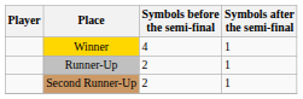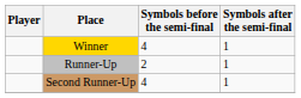 <table class="wikitable sortable">
 <tr>
 <th>Player</th>
 <th>Place</th>
 <th>Symbols before <br> the semi-final</th>
 <th>Symbols after<br> the semi-final</th>
 </tr>
 <tr>
 <td></td>
 <td style="background: gold; color: black; text-align: center;">Winner</td>
 <td>4</td>
 <td>1</td>
 </tr>
 <tr>
 <td></td>
 <td style="background: silver; color: black; text-align: center;">Runner-Up</td>
 <td>2</td>
 <td>1</td>
 </tr>
 <tr>
 <td></td>
 <td style="background: #cc9966; color: black; text-align: center;">Second Runner-Up</td>
-<td>2</td>
+<td>4</td>
 <td>1</td>
 </tr>
 <tr>
 </tr>
 </table>
